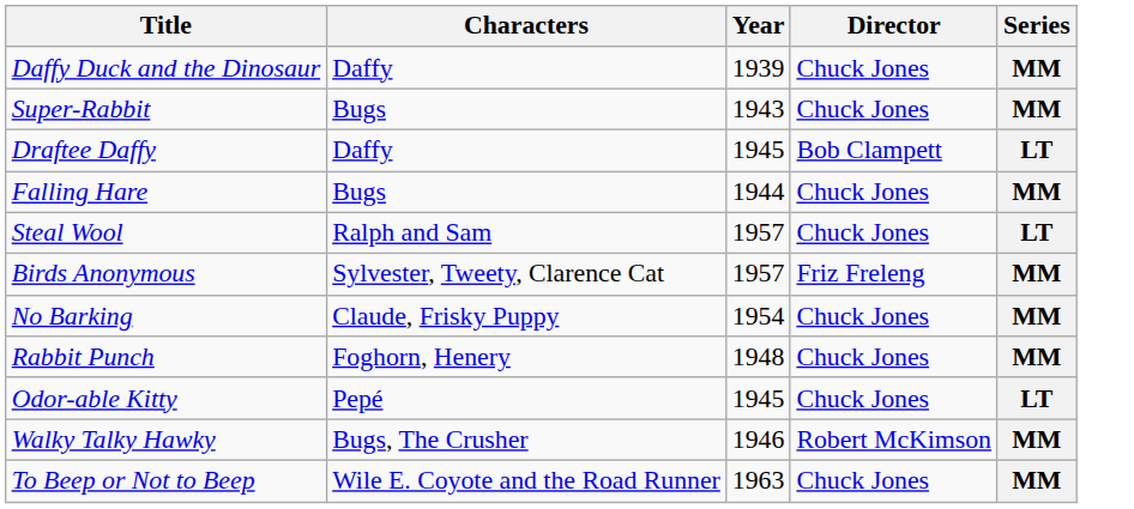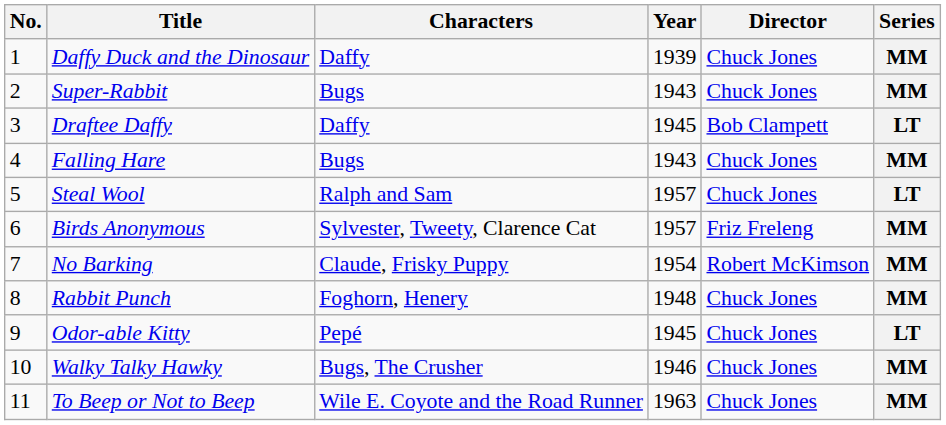 <table class="wikitable sortable">
 <tr>
+<th>No.</th>
 <th>Title</th>
 <th>Characters</th>
 <th>Year</th>
 <th>Director</th>
 <th>Series</th>
 </tr>
 <tr>
+<td>1</td>
 <td><em><a href='#'>Daffy Duck and the Dinosaur</a></em></td>
 <td><a href='#'>Daffy</a></td>
 <td>1939</td>
 <td><a href='#'>Chuck Jones</a></td>
 <th>MM</th>
 </tr>
 <tr>
+<td>2</td>
 <td><em><a href='#'>Super-Rabbit</a></em></td>
 <td><a href='#'>Bugs</a></td>
 <td>1943</td>
 <td><a href='#'>Chuck Jones</a></td>
 <th>MM</th>
 </tr>
 <tr>
+<td>3</td>
 <td><em><a href='#'>Draftee Daffy</a></em></td>
 <td><a href='#'>Daffy</a></td>
 <td>1945</td>
 <td><a href='#'>Bob Clampett</a></td>
 <th>LT</th>
 </tr>
 <tr>
+<td>4</td>
 <td><em><a href='#'>Falling Hare</a></em></td>
 <td><a href='#'>Bugs</a></td>
-<td>1944</td>
+<td>1943</td>
 <td><a href='#'>Chuck Jones</a></td>
 <th>MM</th>
 </tr>
 <tr>
+<td>5</td>
 <td><em><a href='#'>Steal Wool</a></em></td>
 <td><a href='#'>Ralph and Sam</a></td>
 <td>1957</td>
 <td><a href='#'>Chuck Jones</a></td>
 <th>LT</th>
 </tr>
 <tr>
+<td>6</td>
 <td><em><a href='#'>Birds Anonymous</a></em></td>
 <td><a href='#'>Sylvester</a>, <a href='#'>Tweety</a>, Clarence Cat</td>
 <td>1957</td>
 <td><a href='#'>Friz Freleng</a></td>
 <th>MM</th>
 </tr>
 <tr>
+<td>7</td>
 <td><em><a href='#'>No Barking</a></em></td>
 <td><a href='#'>Claude</a>, <a href='#'>Frisky Puppy</a></td>
 <td>1954</td>
-<td><a href='#'>Chuck Jones</a></td>
+<td><a href='#'>Robert McKimson</a></td>
 <th>MM</th>
 </tr>
 <tr>
+<td>8</td>
 <td><em><a href='#'>Rabbit Punch</a></em></td>
 <td><a href='#'>Foghorn</a>, <a href='#'>Henery</a></td>
 <td>1948</td>
 <td><a href='#'>Chuck Jones</a></td>
 <th>MM</th>
 </tr>
 <tr>
+<td>9</td>
 <td><em><a href='#'>Odor-able Kitty</a></em></td>
 <td><a href='#'>Pepé</a></td>
 <td>1945</td>
 <td><a href='#'>Chuck Jones</a></td>
 <th>LT</th>
 </tr>
 <tr>
+<td>10</td>
 <td><em><a href='#'>Walky Talky Hawky</a></em></td>
 <td><a href='#'>Bugs</a>, <a href='#'>The Crusher</a></td>
 <td>1946</td>
-<td><a href='#'>Robert McKimson</a></td>
+<td><a href='#'>Chuck Jones</a></td>
 <th>MM</th>
 </tr>
 <tr>
+<td>11</td>
 <td><em><a href='#'>To Beep or Not to Beep</a></em></td>
 <td><a href='#'>Wile E. Coyote and the Road Runner</a></td>
 <td>1963</td>
 <td><a href='#'>Chuck Jones</a></td>
 <th>MM</th>
 </tr>
 </table>
